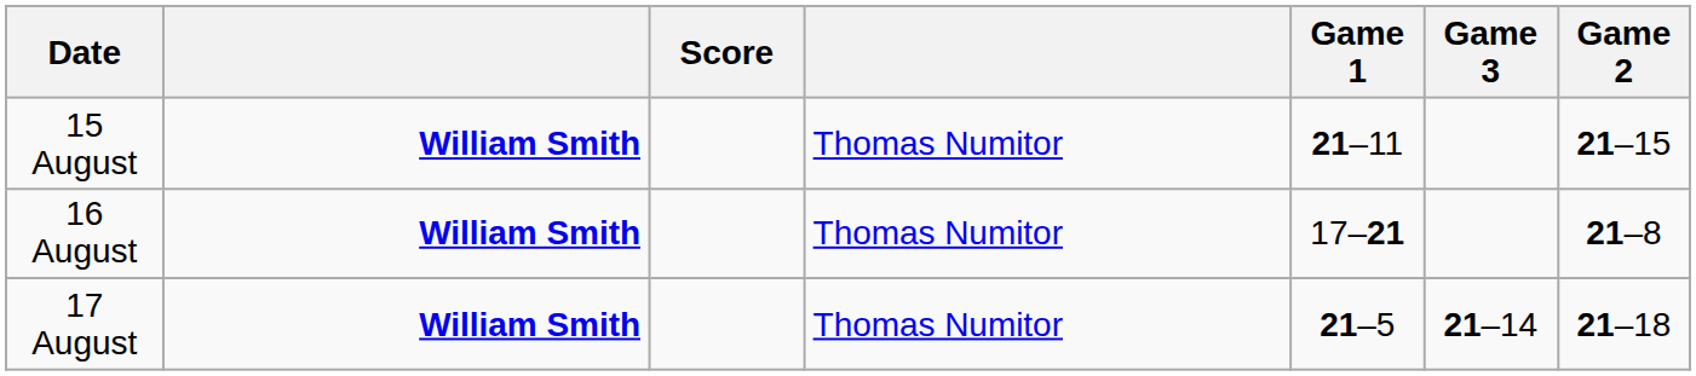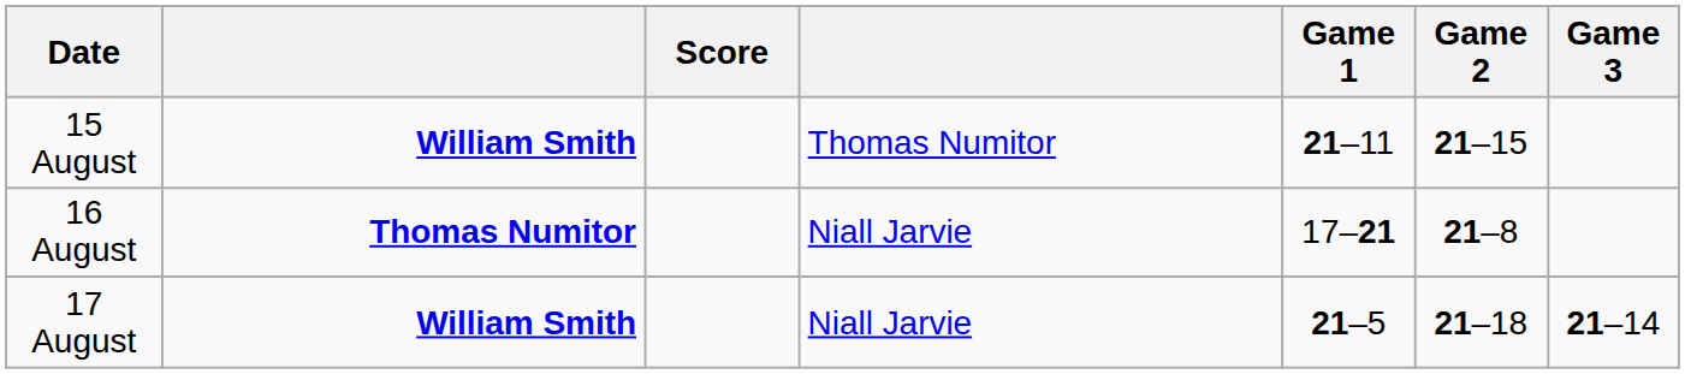 <table class="wikitable" style="text-align: center; font-size:90% ">
 <tr>
 <th width="60">Date</th>
 <th align="right" width="200"></th>
 <th width="60">Score</th>
 <th align="left" width="200"></th>
 <th width="50">Game 1</th>
+<th width="50">Game 2</th>
 <th width="50">Game 3</th>
-<th width="50">Game 2</th>
 </tr>
 <tr>
 <td>15 August</td>
 <td align="right"><strong><a href='#'>William Smith</a> </strong></td>
 <td align="center"></td>
 <td align="left"> <a href='#'>Thomas Numitor</a></td>
 <td><strong>21</strong>–11</td>
+<td><strong>21</strong>–15</td>
 <td></td>
-<td><strong>21</strong>–15</td>
 </tr>
 <tr>
 <td>16 August</td>
-<td align="right"><strong><a href='#'>William Smith</a> </strong></td>
+<td align="right"><strong><a href='#'>Thomas Numitor</a> </strong></td>
 <td align="center"></td>
-<td align="left"> <a href='#'>Thomas Numitor</a></td>
+<td align="left"> <a href='#'>Niall Jarvie</a></td>
 <td>17–<strong>21</strong></td>
+<td><strong>21</strong>–8</td>
 <td></td>
-<td><strong>21</strong>–8</td>
 </tr>
 <tr>
 <td>17 August</td>
 <td align="right"><strong><a href='#'>William Smith</a> </strong></td>
 <td align="center"></td>
-<td align="left"> <a href='#'>Thomas Numitor</a></td>
+<td align="left"> <a href='#'>Niall Jarvie</a></td>
 <td><strong>21</strong>–5</td>
+<td><strong>21</strong>–18</td>
 <td><strong>21</strong>–14</td>
-<td><strong>21</strong>–18</td>
 </tr>
 </table>
